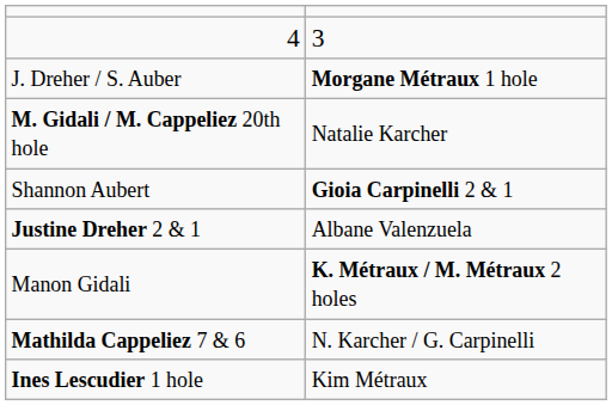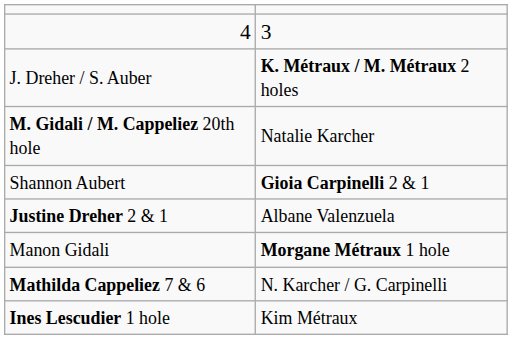 <table class="wikitable">
 <tr>
 <td align="center" width="180"></td>
 <td align="center" width="180"></td>
 </tr>
 <tr>
 <td align="right">4</td>
 <td>3</td>
 </tr>
 <tr>
 <td><small>J. Dreher / S. Auber</small></td>
-<td><small><strong>Morgane Métraux</strong> 1 hole</small></td>
+<td><small><strong>K. Métraux / M. Métraux </strong> 2 holes</small></td>
 </tr>
 <tr>
 <td><small><strong>M. Gidali / M. Cappeliez</strong> 20th hole</small></td>
 <td><small>Natalie Karcher</small></td>
 </tr>
 <tr>
 <td><small>Shannon Aubert</small></td>
 <td><small><strong>Gioia Carpinelli</strong> 2 & 1</small></td>
 </tr>
 <tr>
 <td><small><strong>Justine Dreher</strong> 2 & 1</small></td>
 <td><small>Albane Valenzuela</small></td>
 </tr>
 <tr>
 <td><small>Manon Gidali</small></td>
-<td><small><strong>K. Métraux / M. Métraux </strong> 2 holes</small></td>
+<td><small><strong>Morgane Métraux</strong> 1 hole</small></td>
 </tr>
 <tr>
 <td><small><strong>Mathilda Cappeliez</strong> 7 & 6</small></td>
 <td><small>N. Karcher / G. Carpinelli</small></td>
 </tr>
 <tr>
 <td><small><strong>Ines Lescudier</strong> 1 hole</small></td>
 <td><small>Kim Métraux</small></td>
 </tr>
 </table>
